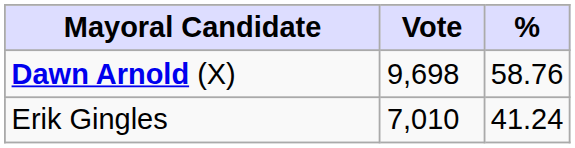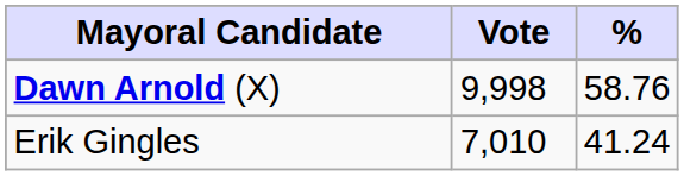 <table class="wikitable">
 <tr>
 <th style="background:#ddf; width:200px;">Mayoral Candidate</th>
 <th style="background:#ddf; width:50px;">Vote</th>
 <th style="background:#ddf; width:30px;">%</th>
 </tr>
 <tr>
 <td><strong><a href='#'>Dawn Arnold</a></strong> (X)</td>
-<td>9,698</td>
+<td>9,998</td>
 <td>58.76</td>
 </tr>
 <tr>
 <td>Erik Gingles</td>
 <td>7,010</td>
 <td>41.24</td>
 </tr>
 </table>
